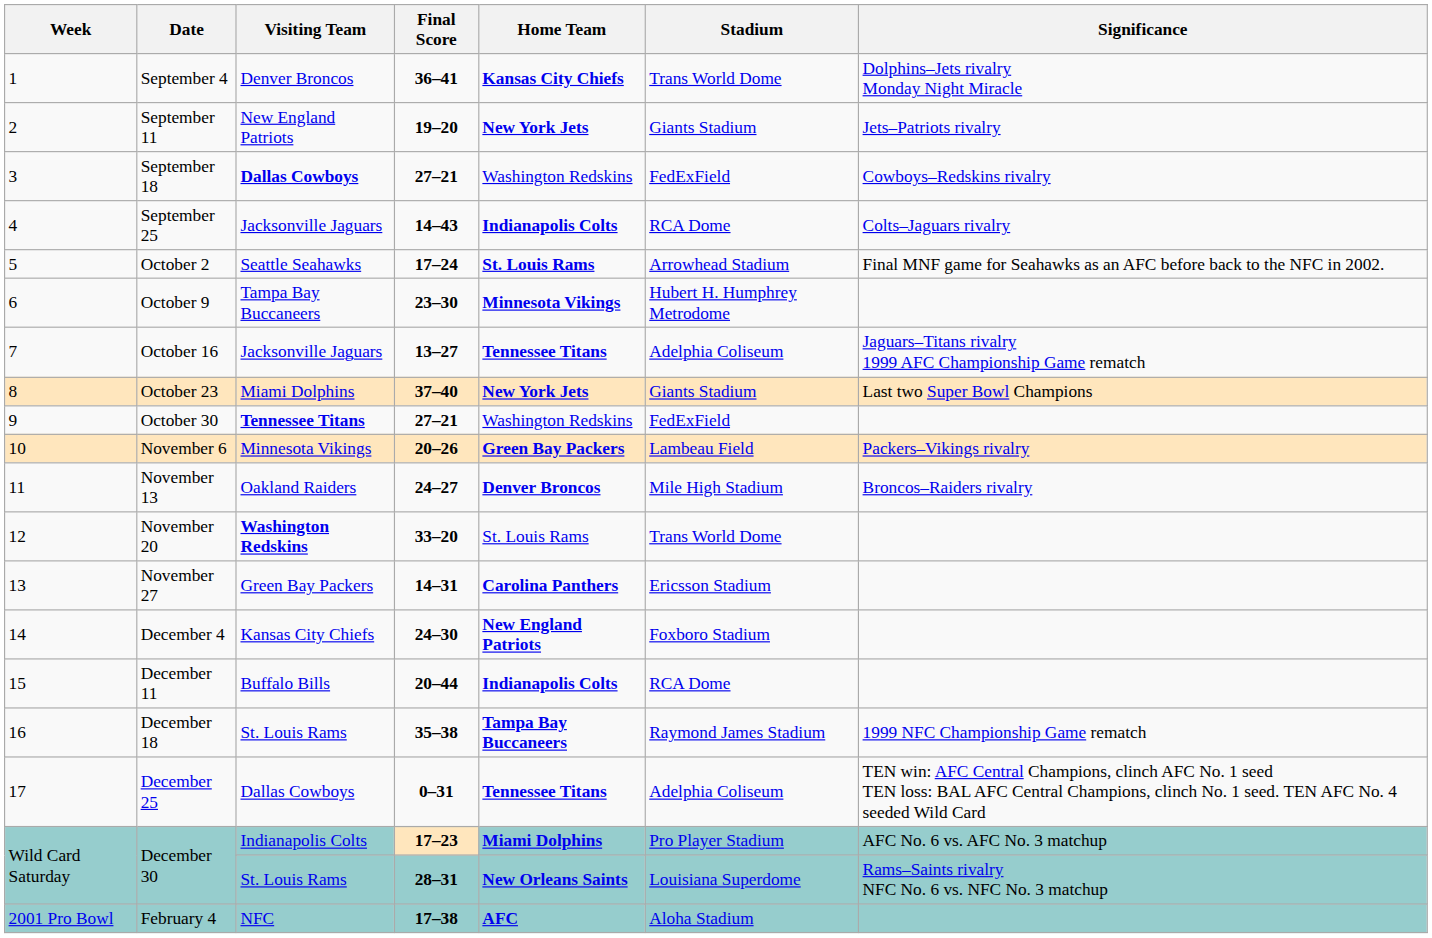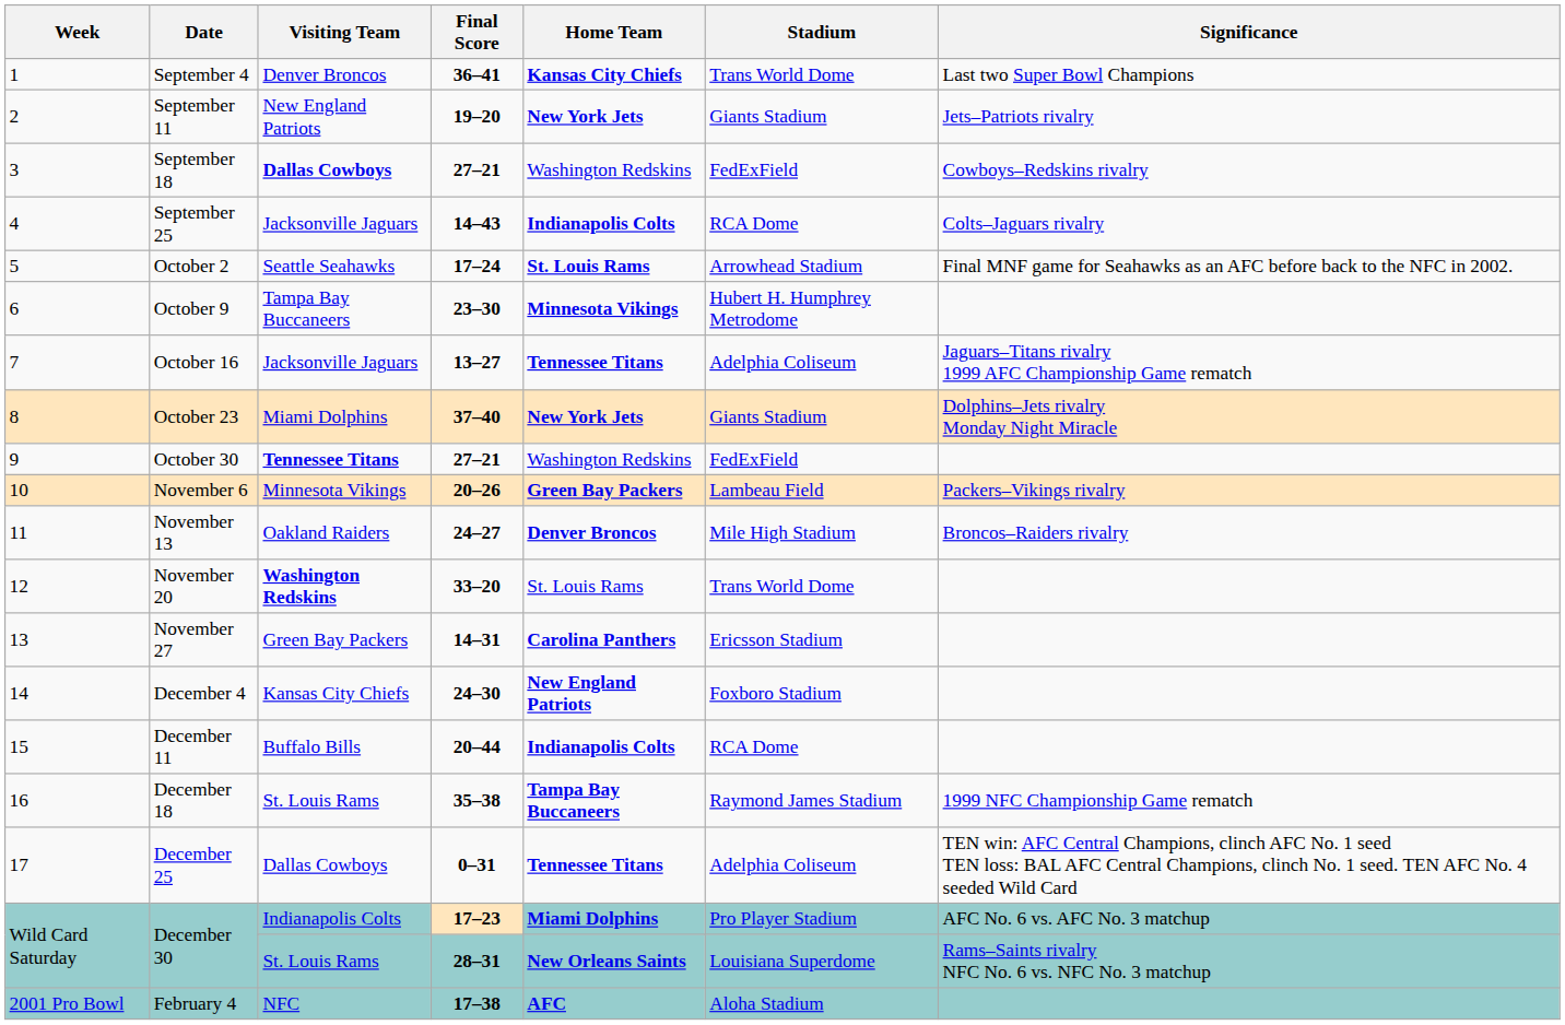 <table class="wikitable" style= "font-size: 95%;">
 <tr>
 <th>Week</th>
 <th>Date</th>
 <th>Visiting Team</th>
 <th>Final Score</th>
 <th>Home Team</th>
 <th>Stadium</th>
 <th>Significance</th>
 </tr>
 <tr>
 <td>1</td>
 <td>September 4</td>
 <td><a href='#'>Denver Broncos</a></td>
 <td align="center"><strong>36–41</strong></td>
 <td><strong><a href='#'>Kansas City Chiefs</a></strong></td>
 <td><a href='#'>Trans World Dome</a></td>
-<td><a href='#'>Dolphins–Jets rivalry</a><br><a href='#'>Monday Night Miracle</a></td>
+<td>Last two <a href='#'>Super Bowl</a> Champions</td>
 </tr>
 <tr>
 <td>2</td>
 <td>September 11</td>
 <td><a href='#'>New England Patriots</a></td>
 <td align="center"><strong>19–20</strong></td>
 <td><strong><a href='#'>New York Jets</a></strong></td>
 <td><a href='#'>Giants Stadium</a></td>
 <td><a href='#'>Jets–Patriots rivalry</a></td>
 </tr>
 <tr>
 <td>3</td>
 <td>September 18</td>
 <td><strong><a href='#'>Dallas Cowboys</a></strong></td>
 <td align="center"><strong>27–21</strong></td>
 <td><a href='#'>Washington Redskins</a></td>
 <td><a href='#'>FedExField</a></td>
 <td><a href='#'>Cowboys–Redskins rivalry</a></td>
 </tr>
 <tr>
 <td>4</td>
 <td>September 25</td>
 <td><a href='#'>Jacksonville Jaguars</a></td>
 <td align="center"><strong>14–43</strong></td>
 <td><strong><a href='#'>Indianapolis Colts</a></strong></td>
 <td><a href='#'>RCA Dome</a></td>
 <td><a href='#'>Colts–Jaguars rivalry</a></td>
 </tr>
 <tr>
 <td>5</td>
 <td>October 2</td>
 <td><a href='#'>Seattle Seahawks</a></td>
 <td align="center"><strong>17–24</strong></td>
 <td><strong><a href='#'>St. Louis Rams</a></strong></td>
 <td><a href='#'>Arrowhead Stadium</a></td>
 <td>Final MNF game for Seahawks as an AFC before back to the NFC in 2002.</td>
 </tr>
 <tr>
 <td>6</td>
 <td>October 9</td>
 <td><a href='#'>Tampa Bay Buccaneers</a></td>
 <td align="center"><strong>23–30</strong></td>
 <td><strong><a href='#'>Minnesota Vikings</a></strong></td>
 <td><a href='#'>Hubert H. Humphrey Metrodome</a></td>
 <td></td>
 </tr>
 <tr>
 <td>7</td>
 <td>October 16</td>
 <td><a href='#'>Jacksonville Jaguars</a></td>
 <td align="center"><strong>13–27</strong></td>
 <td><strong><a href='#'>Tennessee Titans</a></strong></td>
 <td><a href='#'>Adelphia Coliseum</a></td>
 <td><a href='#'>Jaguars–Titans rivalry</a><br><a href='#'>1999 AFC Championship Game</a> rematch</td>
 </tr>
 <tr bgcolor="#FFE6BD">
 <td>8</td>
 <td>October 23</td>
 <td><a href='#'>Miami Dolphins</a></td>
 <td align="center"><strong>37–40</strong></td>
 <td><strong><a href='#'>New York Jets</a></strong></td>
 <td><a href='#'>Giants Stadium</a></td>
-<td>Last two <a href='#'>Super Bowl</a> Champions</td>
+<td><a href='#'>Dolphins–Jets rivalry</a><br><a href='#'>Monday Night Miracle</a></td>
 </tr>
 <tr>
 <td>9</td>
 <td>October 30</td>
 <td><strong><a href='#'>Tennessee Titans</a></strong></td>
 <td align="center"><strong>27–21</strong></td>
 <td><a href='#'>Washington Redskins</a></td>
 <td><a href='#'>FedExField</a></td>
 <td></td>
 </tr>
 <tr bgcolor="#FFE6BD">
 <td>10</td>
 <td>November 6</td>
 <td><a href='#'>Minnesota Vikings</a></td>
 <td align="center"><strong>20–26</strong></td>
 <td><strong><a href='#'>Green Bay Packers</a></strong></td>
 <td><a href='#'>Lambeau Field</a></td>
 <td><a href='#'>Packers–Vikings rivalry</a></td>
 </tr>
 <tr>
 <td>11</td>
 <td>November 13</td>
 <td><a href='#'>Oakland Raiders</a></td>
 <td align="center"><strong>24–27</strong></td>
 <td><strong><a href='#'>Denver Broncos</a></strong></td>
 <td><a href='#'>Mile High Stadium</a></td>
 <td><a href='#'>Broncos–Raiders rivalry</a></td>
 </tr>
 <tr>
 <td>12</td>
 <td>November 20</td>
 <td><strong><a href='#'>Washington Redskins</a></strong></td>
 <td align="center"><strong>33–20</strong></td>
 <td><a href='#'>St. Louis Rams</a></td>
 <td><a href='#'>Trans World Dome</a></td>
 <td></td>
 </tr>
 <tr>
 <td>13</td>
 <td>November 27</td>
 <td><a href='#'>Green Bay Packers</a></td>
 <td align="center"><strong>14–31</strong></td>
 <td><strong><a href='#'>Carolina Panthers</a></strong></td>
 <td><a href='#'>Ericsson Stadium</a></td>
 <td></td>
 </tr>
 <tr>
 <td>14</td>
 <td>December 4</td>
 <td><a href='#'>Kansas City Chiefs</a></td>
 <td align="center"><strong>24–30</strong></td>
 <td><strong><a href='#'>New England Patriots</a></strong></td>
 <td><a href='#'>Foxboro Stadium</a></td>
 <td></td>
 </tr>
 <tr>
 <td>15</td>
 <td>December 11</td>
 <td><a href='#'>Buffalo Bills</a></td>
 <td align="center"><strong>20–44</strong></td>
 <td><strong><a href='#'>Indianapolis Colts</a></strong></td>
 <td><a href='#'>RCA Dome</a></td>
 <td></td>
 </tr>
 <tr>
 <td>16</td>
 <td>December 18</td>
 <td><a href='#'>St. Louis Rams</a></td>
 <td align="center"><strong>35–38</strong></td>
 <td><strong><a href='#'>Tampa Bay Buccaneers</a></strong></td>
 <td><a href='#'>Raymond James Stadium</a></td>
 <td><a href='#'>1999 NFC Championship Game</a> rematch</td>
 </tr>
 <tr>
 <td>17</td>
 <td><a href='#'>December 25</a></td>
 <td><a href='#'>Dallas Cowboys</a></td>
 <td align="center"><strong>0–31</strong></td>
 <td><strong><a href='#'>Tennessee Titans</a></strong></td>
 <td><a href='#'>Adelphia Coliseum</a></td>
 <td>TEN win: <a href='#'>AFC Central</a> Champions, clinch AFC No. 1 seed<br>TEN loss: BAL AFC Central Champions, clinch No. 1 seed. TEN AFC No. 4 seeded Wild Card</td>
 </tr>
 <tr bgcolor="#96CDCD">
 <td rowspan="2">Wild Card Saturday</td>
 <td rowspan="2">December 30</td>
 <td><a href='#'>Indianapolis Colts</a></td>
 <td align="center" bgcolor="#FFE6BD"><strong>17–23</strong></td>
 <td><strong><a href='#'>Miami Dolphins</a></strong></td>
 <td><a href='#'>Pro Player Stadium</a></td>
 <td>AFC No. 6 vs. AFC No. 3 matchup</td>
 </tr>
 <tr bgcolor="#96CDCD">
 <td><a href='#'>St. Louis Rams</a></td>
 <td align="center"><strong>28–31</strong></td>
 <td><strong><a href='#'>New Orleans Saints</a></strong></td>
 <td><a href='#'>Louisiana Superdome</a></td>
 <td><a href='#'>Rams–Saints rivalry</a><br>NFC No. 6 vs. NFC No. 3 matchup</td>
 </tr>
 <tr bgcolor="#96CDCD">
 <td><a href='#'>2001 Pro Bowl</a></td>
 <td>February 4</td>
 <td><a href='#'>NFC</a></td>
 <td align="center"><strong>17–38</strong></td>
 <td><strong><a href='#'>AFC</a></strong></td>
 <td><a href='#'>Aloha Stadium</a></td>
 <td></td>
 </tr>
 </table>
